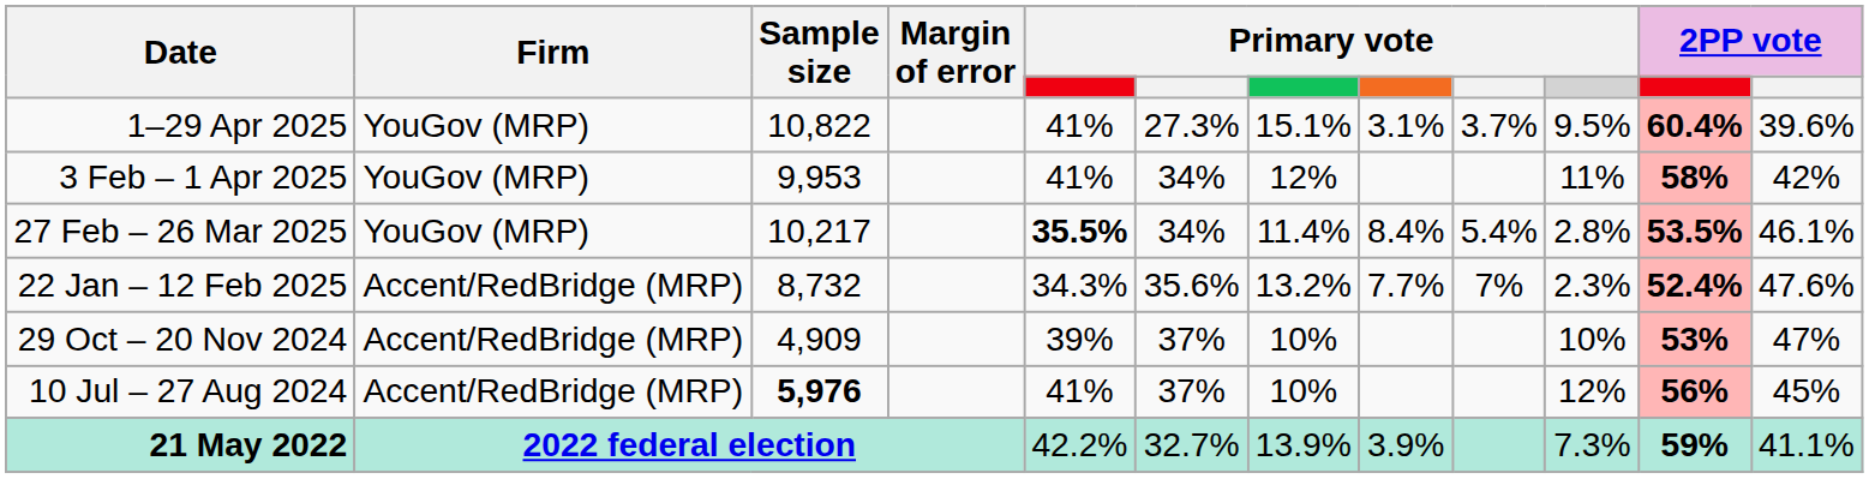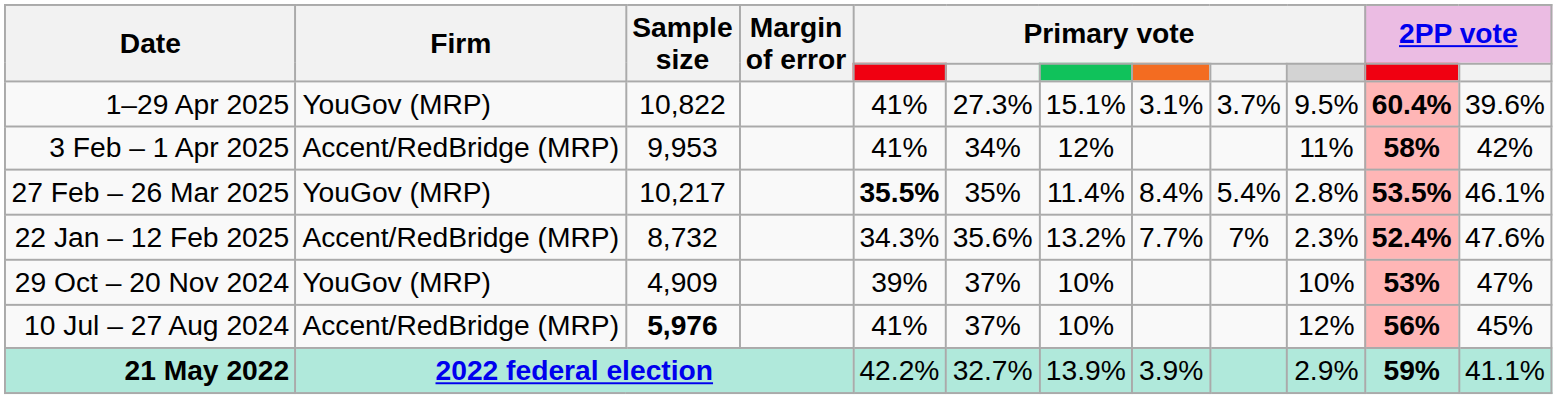 <table class="nowrap wikitable tpl-blanktable" style=text-align:center;font-size:90%>
 <tr>
 <th rowspan=2>Date</th>
 <th rowspan=2>Firm</th>
 <th rowspan=2>Sample<br>size</th>
 <th rowspan=2>Margin<br>of error</th>
 <th colspan=6>Primary vote</th>
 <th colspan=2 class=unsortable style=background:#ebbce3><a href='#'>2PP vote</a></th>
 </tr>
 <tr>
 <th style="background:#F00011"></th>
 <th style=background:></th>
 <th style=background:#10C25B></th>
 <th style=background:#f36c21></th>
 <th style=background:></th>
 <th style=background:lightgray></th>
 <th style="background:#F00011"></th>
 <th style=background:></th>
 </tr>
 <tr>
 <td align=right>1–29 Apr 2025</td>
 <td align=left>YouGov (MRP)</td>
 <td>10,822</td>
 <td></td>
 <td>41%</td>
 <td>27.3%</td>
 <td>15.1%</td>
 <td>3.1%</td>
 <td>3.7%</td>
 <td>9.5%</td>
 <th style="background:#FFB6B6">60.4%</th>
 <td>39.6%</td>
 </tr>
 <tr>
 <td align=right>3 Feb – 1 Apr 2025</td>
-<td align=left>YouGov (MRP)</td>
+<td align=left>Accent/RedBridge (MRP)</td>
 <td>9,953</td>
 <td></td>
 <td>41%</td>
 <td>34%</td>
 <td>12%</td>
 <td></td>
 <td></td>
 <td>11%</td>
 <th style="background:#FFB6B6">58%</th>
 <td>42%</td>
 </tr>
 <tr>
 <td align=right>27 Feb – 26 Mar 2025</td>
 <td align=left>YouGov (MRP)</td>
 <td>10,217</td>
 <td></td>
 <td><strong>35.5%</strong></td>
-<td>34%</td>
+<td>35%</td>
 <td>11.4%</td>
 <td>8.4%</td>
 <td>5.4%</td>
 <td>2.8%</td>
 <th style="background:#FFB6B6">53.5%</th>
 <td>46.1%</td>
 </tr>
 <tr>
 <td align=right>22 Jan – 12 Feb 2025</td>
 <td align=left>Accent/RedBridge (MRP)</td>
 <td>8,732</td>
 <td></td>
 <td>34.3%</td>
 <td>35.6%</td>
 <td>13.2%</td>
 <td>7.7%</td>
 <td>7%</td>
 <td>2.3%</td>
 <th style="background:#FFB6B6">52.4%</th>
 <td>47.6%</td>
 </tr>
 <tr>
 <td align=right>29 Oct – 20 Nov 2024</td>
-<td align=left>Accent/RedBridge (MRP)</td>
+<td align=left>YouGov (MRP)</td>
 <td>4,909</td>
 <td></td>
 <td>39%</td>
 <td>37%</td>
 <td>10%</td>
 <td></td>
 <td></td>
 <td>10%</td>
 <th style="background:#FFB6B6">53%</th>
 <td>47%</td>
 </tr>
 <tr>
 <td align=right>10 Jul – 27 Aug 2024</td>
 <td align=left>Accent/RedBridge (MRP)</td>
 <td><strong>5,976</strong></td>
 <td></td>
 <td>41%</td>
 <td>37%</td>
 <td>10%</td>
 <td></td>
 <td></td>
 <td>12%</td>
 <th style="background:#FFB6B6">56%</th>
 <td>45%</td>
 </tr>
 <tr style="background:#b0e9db">
 <td style="text-align:right" data-sort-value="21-May-2022"><strong>21 May 2022</strong></td>
 <td colspan="3" style="text-align:center"><strong><a href='#'>2022 federal election</a></strong></td>
 <td>42.2%</td>
 <td>32.7%</td>
 <td>13.9%</td>
 <td>3.9%</td>
 <td></td>
-<td>7.3%</td>
+<td>2.9%</td>
 <td><strong>59%</strong></td>
 <td>41.1%</td>
 </tr>
 </table>
